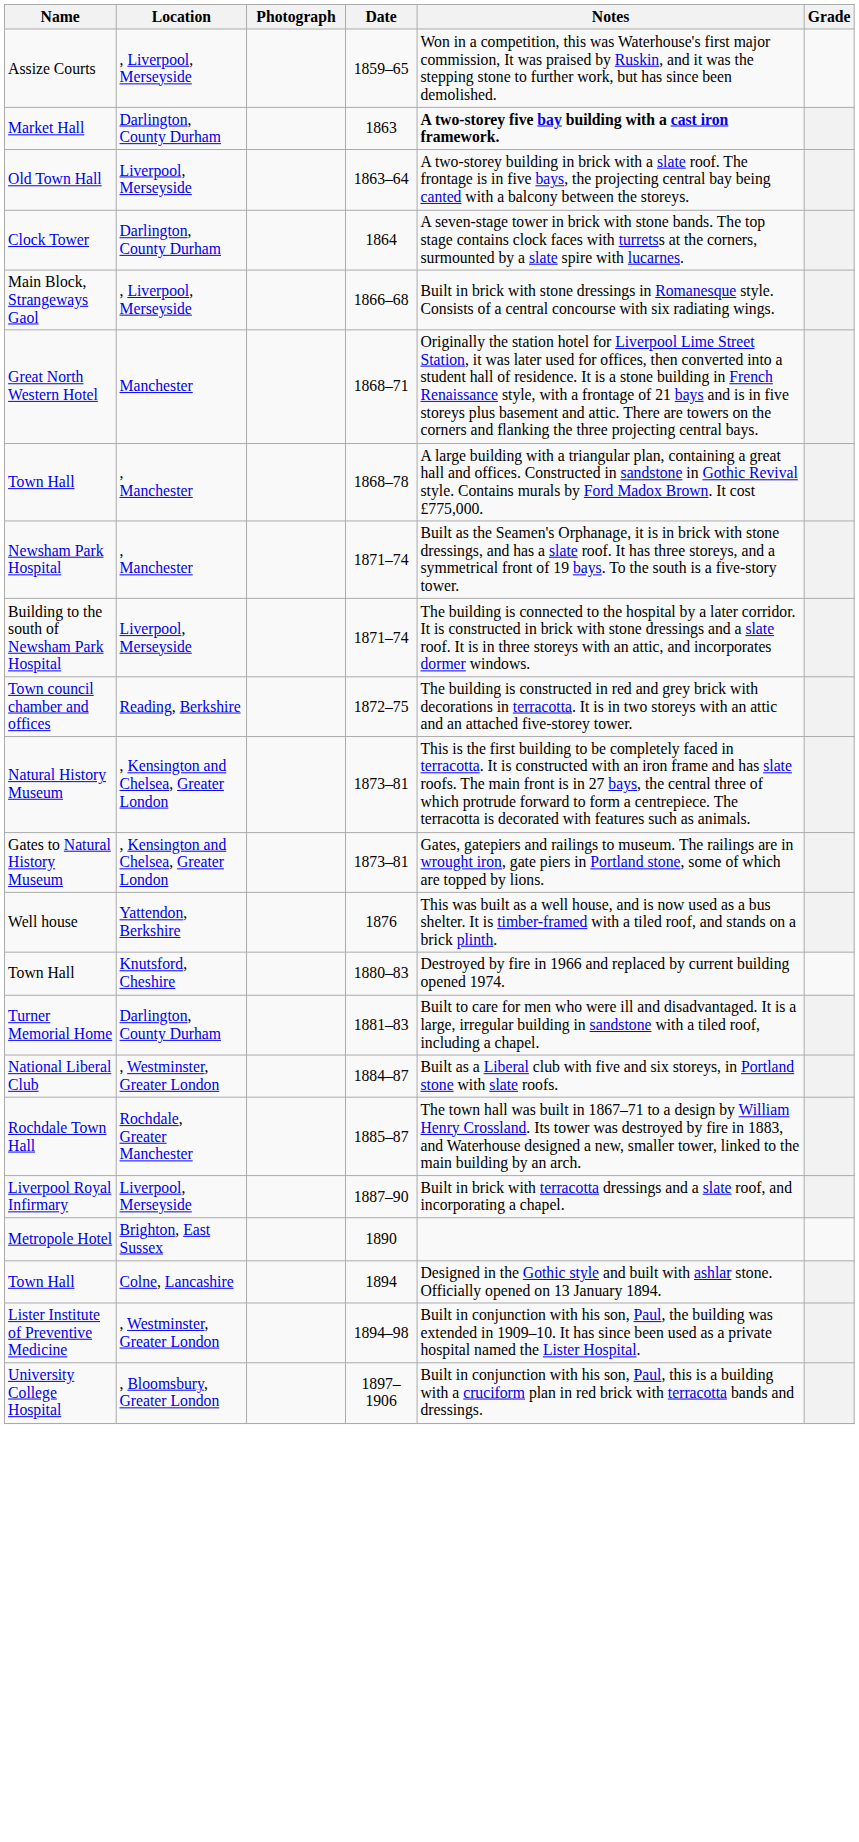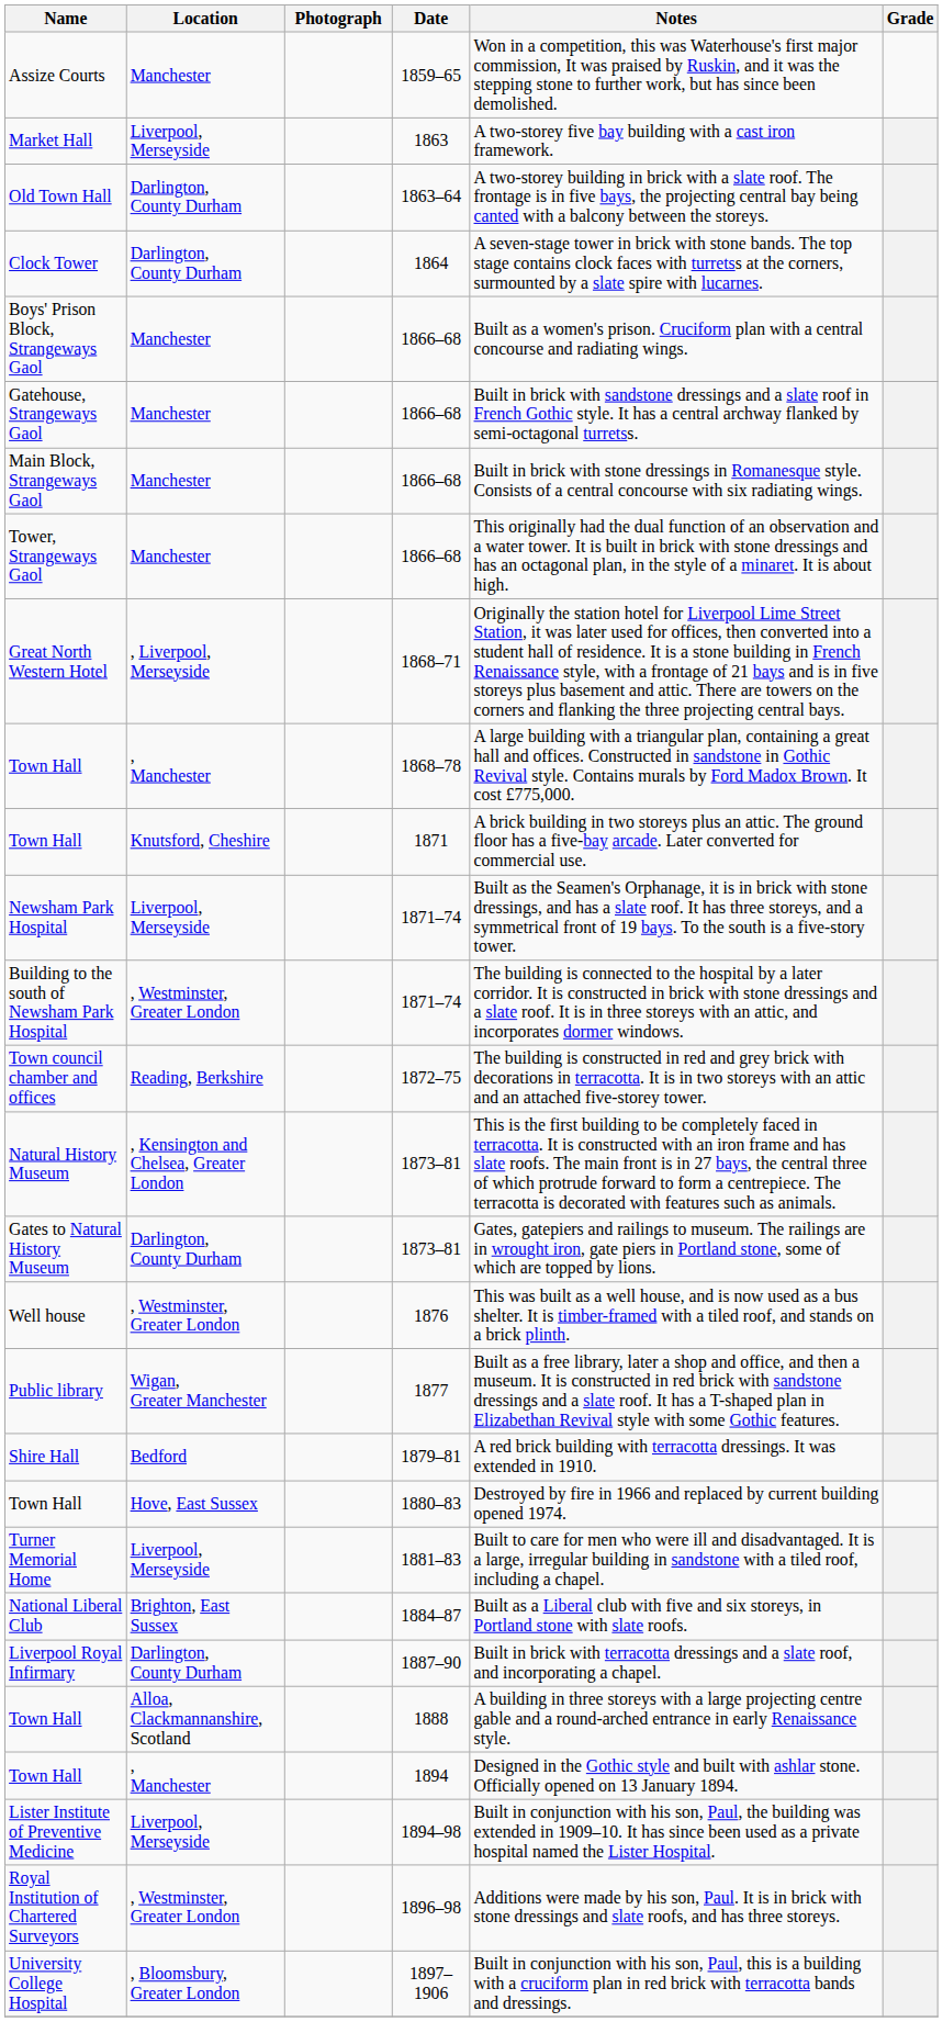 <table class="wikitable sortable">
 <tr>
 <th style="width:120px">Name</th>
 <th style="width:150px">Location</th>
 <th style="width:100px" class="unsortable">Photograph</th>
 <th style="width:80px">Date</th>
 <th style="width:550px" class="unsortable">Notes</th>
 <th style="width:24px">Grade</th>
 </tr>
 <tr>
 <td>Assize Courts</td>
-<td>, <a href='#'>Liverpool</a>, <a href='#'>Merseyside</a><br><small></small></td>
+<td><a href='#'>Manchester</a></td>
 <td></td>
 <td align="center">1859–65</td>
 <td>Won in a competition, this was Waterhouse's first major commission,  It was praised by <a href='#'>Ruskin</a>, and it was the stepping stone to further work, but has since been demolished.</td>
 <td></td>
 </tr>
 <tr>
 <td><a href='#'>Market Hall</a></td>
-<td><a href='#'>Darlington</a>,<br><a href='#'>County Durham</a><br><small></small></td>
+<td><a href='#'>Liverpool</a>, <a href='#'>Merseyside</a><br><small></small></td>
 <td></td>
 <td align="center">1863</td>
-<td><strong>A two-storey five <a href='#'>bay</a> building with a <a href='#'>cast iron</a> framework.</strong></td>
+<td>A two-storey five <a href='#'>bay</a> building with a <a href='#'>cast iron</a> framework.</td>
 <th></th>
 </tr>
 <tr>
 <td><a href='#'>Old Town Hall</a></td>
-<td><a href='#'>Liverpool</a>, <a href='#'>Merseyside</a><br><small></small></td>
+<td><a href='#'>Darlington</a>,<br><a href='#'>County Durham</a><br><small></small></td>
 <td></td>
 <td align="center">1863–64</td>
 <td>A two-storey building in brick with a <a href='#'>slate</a> roof.  The frontage is in five <a href='#'>bays</a>, the projecting central bay being <a href='#'>canted</a> with a balcony between the storeys.</td>
 <th></th>
 </tr>
 <tr>
 <td><a href='#'>Clock Tower</a></td>
 <td><a href='#'>Darlington</a>,<br><a href='#'>County Durham</a><br><small></small></td>
 <td></td>
 <td align="center">1864</td>
 <td>A seven-stage tower in brick with stone bands.  The top stage contains clock faces with <a href='#'>turrets</a>s at the corners, surmounted by a <a href='#'>slate</a> spire with <a href='#'>lucarnes</a>.</td>
 <th></th>
 </tr>
 <tr>
+<td>Boys' Prison Block, <a href='#'>Strangeways Gaol</a></td>
+<td><a href='#'>Manchester</a><br><small></small></td>
+<td></td>
+<td align="center">1866–68</td>
+<td>Built as a women's prison.  <a href='#'>Cruciform</a> plan with a central concourse and radiating wings.</td>
+<th></th>
+</tr>
+<tr>
+<td>Gatehouse, <a href='#'>Strangeways Gaol</a></td>
+<td><a href='#'>Manchester</a><br><small></small></td>
+<td></td>
+<td align="center">1866–68</td>
+<td>Built in brick with <a href='#'>sandstone</a> dressings and a <a href='#'>slate</a> roof in <a href='#'>French Gothic</a> style.  It has a central archway flanked by semi-octagonal <a href='#'>turrets</a>s.</td>
+<th></th>
+</tr>
+<tr>
 <td>Main Block, <a href='#'>Strangeways Gaol</a></td>
-<td>, <a href='#'>Liverpool</a>, <a href='#'>Merseyside</a><br><small></small></td>
+<td><a href='#'>Manchester</a><br><small></small></td>
 <td></td>
 <td align="center">1866–68</td>
 <td>Built in brick with stone dressings in <a href='#'>Romanesque</a> style.  Consists of a central concourse with six radiating wings.</td>
 <th></th>
 </tr>
 <tr>
+<td>Tower,<br><a href='#'>Strangeways Gaol</a></td>
+<td><a href='#'>Manchester</a><br><small></small></td>
+<td></td>
+<td align="center">1866–68</td>
+<td>This originally had the dual function of an observation and a water tower.  It is built in brick with stone dressings and has an octagonal plan, in the style of a <a href='#'>minaret</a>.  It is about  high.</td>
+<th></th>
+</tr>
+<tr>
 <td><a href='#'>Great North Western Hotel</a></td>
-<td><a href='#'>Manchester</a><br><small></small></td>
+<td>, <a href='#'>Liverpool</a>, <a href='#'>Merseyside</a><br><small></small></td>
 <td></td>
 <td align="center">1868–71</td>
 <td>Originally the station hotel for <a href='#'>Liverpool Lime Street Station</a>, it was later used for offices, then converted into a student hall of residence.  It is a stone building in <a href='#'>French Renaissance</a> style, with a frontage of 21 <a href='#'>bays</a> and is in five storeys plus basement and attic.  There are towers on the corners and flanking the three projecting central bays.</td>
 <th></th>
 </tr>
 <tr>
 <td><a href='#'>Town Hall</a></td>
 <td>,<br><a href='#'>Manchester</a><br><small></small></td>
 <td></td>
 <td align="center">1868–78</td>
 <td>A large building with a triangular plan, containing a great hall and offices.  Constructed in <a href='#'>sandstone</a> in <a href='#'>Gothic Revival</a> style.  Contains murals by <a href='#'>Ford Madox Brown</a>.  It cost £775,000.</td>
 <th></th>
 </tr>
 <tr>
+<td><a href='#'>Town Hall</a></td>
+<td><a href='#'>Knutsford</a>, <a href='#'>Cheshire</a><br><small></small></td>
+<td></td>
+<td align="center">1871</td>
+<td>A brick building in two storeys plus an attic.  The ground floor has a five-<a href='#'>bay</a> <a href='#'>arcade</a>.  Later converted for commercial use.</td>
+<th></th>
+</tr>
+<tr>
 <td><a href='#'>Newsham Park Hospital</a></td>
-<td>,<br><a href='#'>Manchester</a><br><small></small></td>
+<td><a href='#'>Liverpool</a>, <a href='#'>Merseyside</a><br><small></small></td>
 <td></td>
 <td align="center">1871–74</td>
 <td>Built as the Seamen's Orphanage, it is in brick with stone dressings, and has a <a href='#'>slate</a> roof.  It has three storeys, and a symmetrical front of 19 <a href='#'>bays</a>.  To the south is a five-story tower.</td>
 <th></th>
 </tr>
 <tr>
 <td>Building to the south of <a href='#'>Newsham Park Hospital</a></td>
-<td><a href='#'>Liverpool</a>, <a href='#'>Merseyside</a><br><small></small></td>
+<td>, <a href='#'>Westminster</a>,<br><a href='#'>Greater London</a><br><small></small></td>
 <td></td>
 <td align="center">1871–74</td>
 <td>The building is connected to the hospital by a later corridor. It is constructed in brick with stone dressings and a <a href='#'>slate</a> roof.  It is in three storeys with an attic, and incorporates <a href='#'>dormer</a> windows.</td>
 <th></th>
 </tr>
 <tr>
 <td><a href='#'>Town council chamber and offices</a></td>
 <td><a href='#'>Reading</a>, <a href='#'>Berkshire</a><br><small></small></td>
 <td></td>
 <td align="center">1872–75</td>
 <td>The building is constructed in red and grey brick with decorations in <a href='#'>terracotta</a>. It is in two storeys with an attic and an attached five-storey tower.</td>
 <th></th>
 </tr>
 <tr>
 <td><a href='#'>Natural History Museum</a></td>
 <td>, <a href='#'>Kensington and Chelsea</a>, <a href='#'>Greater London</a><br><small></small></td>
 <td></td>
 <td align="center">1873–81</td>
 <td>This is the first building to be completely faced in <a href='#'>terracotta</a>. It is constructed with an iron frame and has <a href='#'>slate</a> roofs. The main front is in 27 <a href='#'>bays</a>, the central three of which protrude forward to form a centrepiece.  The terracotta is decorated with features such as animals.</td>
 <th></th>
 </tr>
 <tr>
 <td>Gates to <a href='#'>Natural History Museum</a></td>
-<td>, <a href='#'>Kensington and Chelsea</a>, <a href='#'>Greater London</a><br><small></small></td>
+<td><a href='#'>Darlington</a>,<br><a href='#'>County Durham</a><br><small></small></td>
 <td></td>
 <td align="center">1873–81</td>
 <td>Gates, gatepiers and railings to museum.  The railings are in <a href='#'>wrought iron</a>, gate piers in <a href='#'>Portland stone</a>, some of which are topped by lions.</td>
 <th></th>
 </tr>
 <tr>
 <td>Well house</td>
-<td><a href='#'>Yattendon</a>, <a href='#'>Berkshire</a><br><small></small></td>
+<td>, <a href='#'>Westminster</a>,<br><a href='#'>Greater London</a><br><small></small></td>
 <td></td>
 <td align="center">1876</td>
 <td>This was built as a well house, and is now used as a bus shelter. It is <a href='#'>timber-framed</a> with a tiled roof, and stands on a brick <a href='#'>plinth</a>.</td>
 <th></th>
 </tr>
 <tr>
+<td><a href='#'>Public library</a></td>
+<td><a href='#'>Wigan</a>,<br><a href='#'>Greater Manchester</a><br><small></small></td>
+<td></td>
+<td align="center">1877</td>
+<td>Built as a free library, later a shop and office, and then a museum. It is constructed in red brick with <a href='#'>sandstone</a> dressings and a <a href='#'>slate</a> roof.  It has a T-shaped plan in <a href='#'>Elizabethan Revival</a> style with some <a href='#'>Gothic</a> features.</td>
+<th></th>
+</tr>
+<tr>
+<td><a href='#'>Shire Hall</a></td>
+<td><a href='#'>Bedford</a><br><small></small></td>
+<td></td>
+<td align="center">1879–81</td>
+<td>A red brick building with <a href='#'>terracotta</a> dressings.  It was extended in 1910.</td>
+<th></th>
+</tr>
+<tr>
 <td>Town Hall</td>
-<td><a href='#'>Knutsford</a>, <a href='#'>Cheshire</a><br><small></small></td>
+<td><a href='#'>Hove</a>, <a href='#'>East Sussex</a><br><small></small></td>
 <td></td>
 <td align="center">1880–83</td>
 <td>Destroyed by fire in 1966 and replaced by current building opened 1974.</td>
 <td></td>
 </tr>
 <tr>
 <td><a href='#'>Turner Memorial Home</a></td>
-<td><a href='#'>Darlington</a>,<br><a href='#'>County Durham</a><br><small></small></td>
+<td><a href='#'>Liverpool</a>, <a href='#'>Merseyside</a><br><small></small></td>
 <td></td>
 <td align="center">1881–83</td>
 <td>Built to care for men who were ill and disadvantaged.  It is a large, irregular building in <a href='#'>sandstone</a> with a tiled roof, including a chapel.</td>
 <th></th>
 </tr>
 <tr>
 <td><a href='#'>National Liberal Club</a></td>
-<td>, <a href='#'>Westminster</a>,<br><a href='#'>Greater London</a><br><small></small></td>
+<td><a href='#'>Brighton</a>, <a href='#'>East Sussex</a><br><small></small></td>
 <td></td>
 <td align="center">1884–87</td>
 <td>Built as a <a href='#'>Liberal</a> club with five and six storeys, in <a href='#'>Portland stone</a> with <a href='#'>slate</a> roofs.</td>
 <th></th>
 </tr>
 <tr>
-<td><a href='#'>Rochdale Town Hall</a></td>
-<td><a href='#'>Rochdale</a>,<br><a href='#'>Greater Manchester</a><br><small></small></td>
-<td></td>
-<td align="center">1885–87</td>
-<td>The town hall was built in 1867–71 to a design by <a href='#'>William Henry Crossland</a>.  Its tower was destroyed by fire in 1883, and Waterhouse designed a new, smaller tower, linked to the main building by an arch.</td>
-<th></th>
-</tr>
-<tr>
 <td><a href='#'>Liverpool Royal Infirmary</a></td>
-<td><a href='#'>Liverpool</a>, <a href='#'>Merseyside</a><br><small></small></td>
+<td><a href='#'>Darlington</a>,<br><a href='#'>County Durham</a><br><small></small></td>
 <td></td>
 <td align="center">1887–90</td>
 <td>Built in brick with <a href='#'>terracotta</a> dressings and a <a href='#'>slate</a> roof, and incorporating a chapel.</td>
 <th></th>
 </tr>
 <tr>
-<td><a href='#'>Metropole Hotel</a></td>
-<td><a href='#'>Brighton</a>, <a href='#'>East Sussex</a><br><small></small></td>
+<td><a href='#'>Town Hall</a></td>
+<td><a href='#'>Alloa</a>, <a href='#'>Clackmannanshire</a>, Scotland<br><small></small></td>
 <td></td>
-<td align="center">1890</td>
-<td></td>
-<td></td>
+<td align="center">1888</td>
+<td>A building in three storeys with a large projecting centre gable and a round-arched entrance in early <a href='#'>Renaissance</a> style.</td>
+<th></th>
 </tr>
 <tr>
 <td><a href='#'>Town Hall</a></td>
-<td><a href='#'>Colne</a>, <a href='#'>Lancashire</a><br><small></small></td>
+<td>,<br><a href='#'>Manchester</a><br><small></small></td>
 <td></td>
 <td align="center">1894</td>
 <td>Designed in the <a href='#'>Gothic style</a> and built with <a href='#'>ashlar</a> stone. Officially opened on 13 January 1894.</td>
 <th></th>
 </tr>
 <tr>
 <td><a href='#'>Lister Institute of Preventive Medicine</a></td>
-<td>, <a href='#'>Westminster</a>,<br><a href='#'>Greater London</a><br><small></small></td>
+<td><a href='#'>Liverpool</a>, <a href='#'>Merseyside</a><br><small></small></td>
 <td></td>
 <td align="center">1894–98</td>
 <td>Built in conjunction with his son, <a href='#'>Paul</a>, the building was extended in 1909–10.  It has since been used as a private hospital named the <a href='#'>Lister Hospital</a>.</td>
+<th></th>
+</tr>
+<tr>
+<td><a href='#'>Royal Institution of Chartered Surveyors</a></td>
+<td>, <a href='#'>Westminster</a>,<br><a href='#'>Greater London</a><br><small></small></td>
+<td></td>
+<td align="center">1896–98</td>
+<td>Additions were made by his son, <a href='#'>Paul</a>.  It is in brick with stone dressings and <a href='#'>slate</a> roofs, and has three storeys.</td>
 <th></th>
 </tr>
 <tr>
 <td><a href='#'>University College Hospital</a></td>
 <td>, <a href='#'>Bloomsbury</a>,<br><a href='#'>Greater London</a><br><small></small></td>
 <td></td>
 <td align="center">1897–1906</td>
 <td>Built in conjunction with his son, <a href='#'>Paul</a>, this is a building with a <a href='#'>cruciform</a> plan in red brick with <a href='#'>terracotta</a> bands and dressings.</td>
 <th></th>
 </tr>
 <tr>
 </tr>
 </table>
